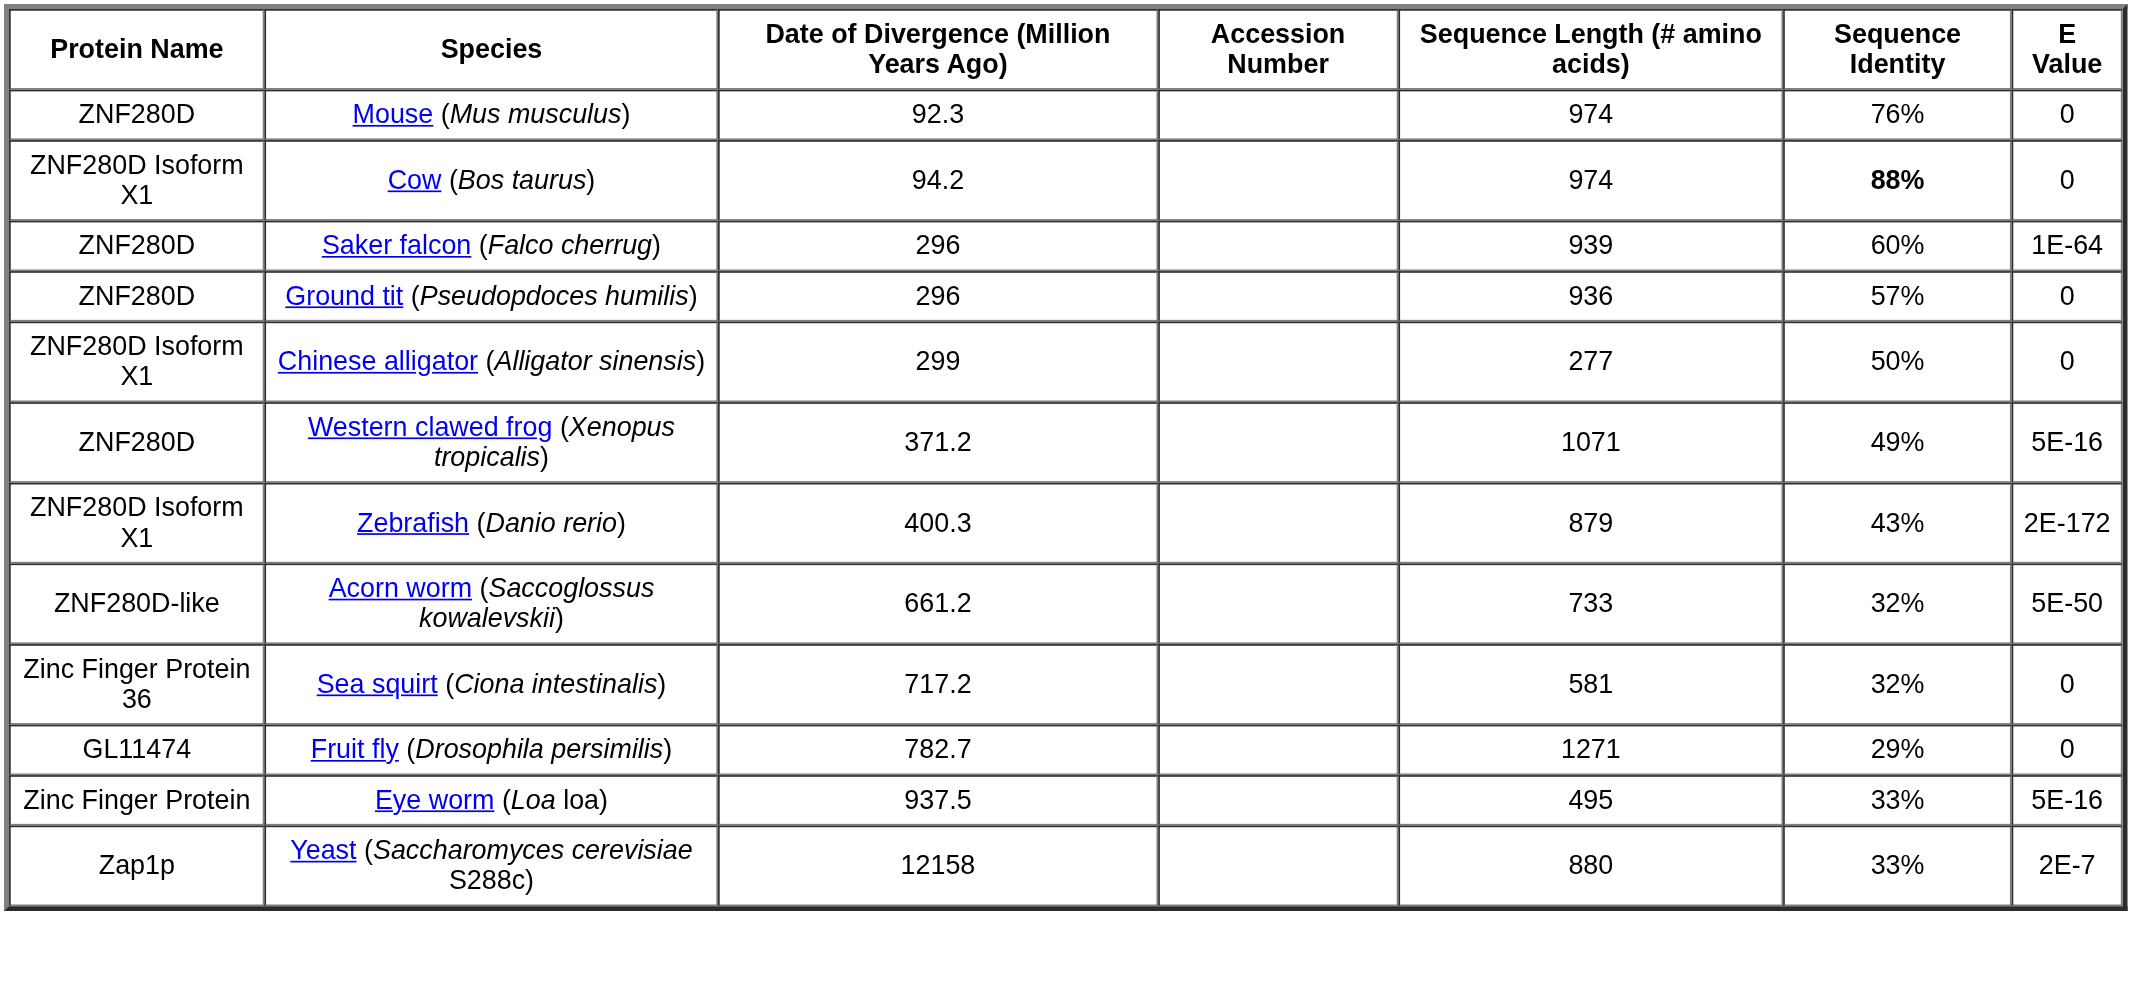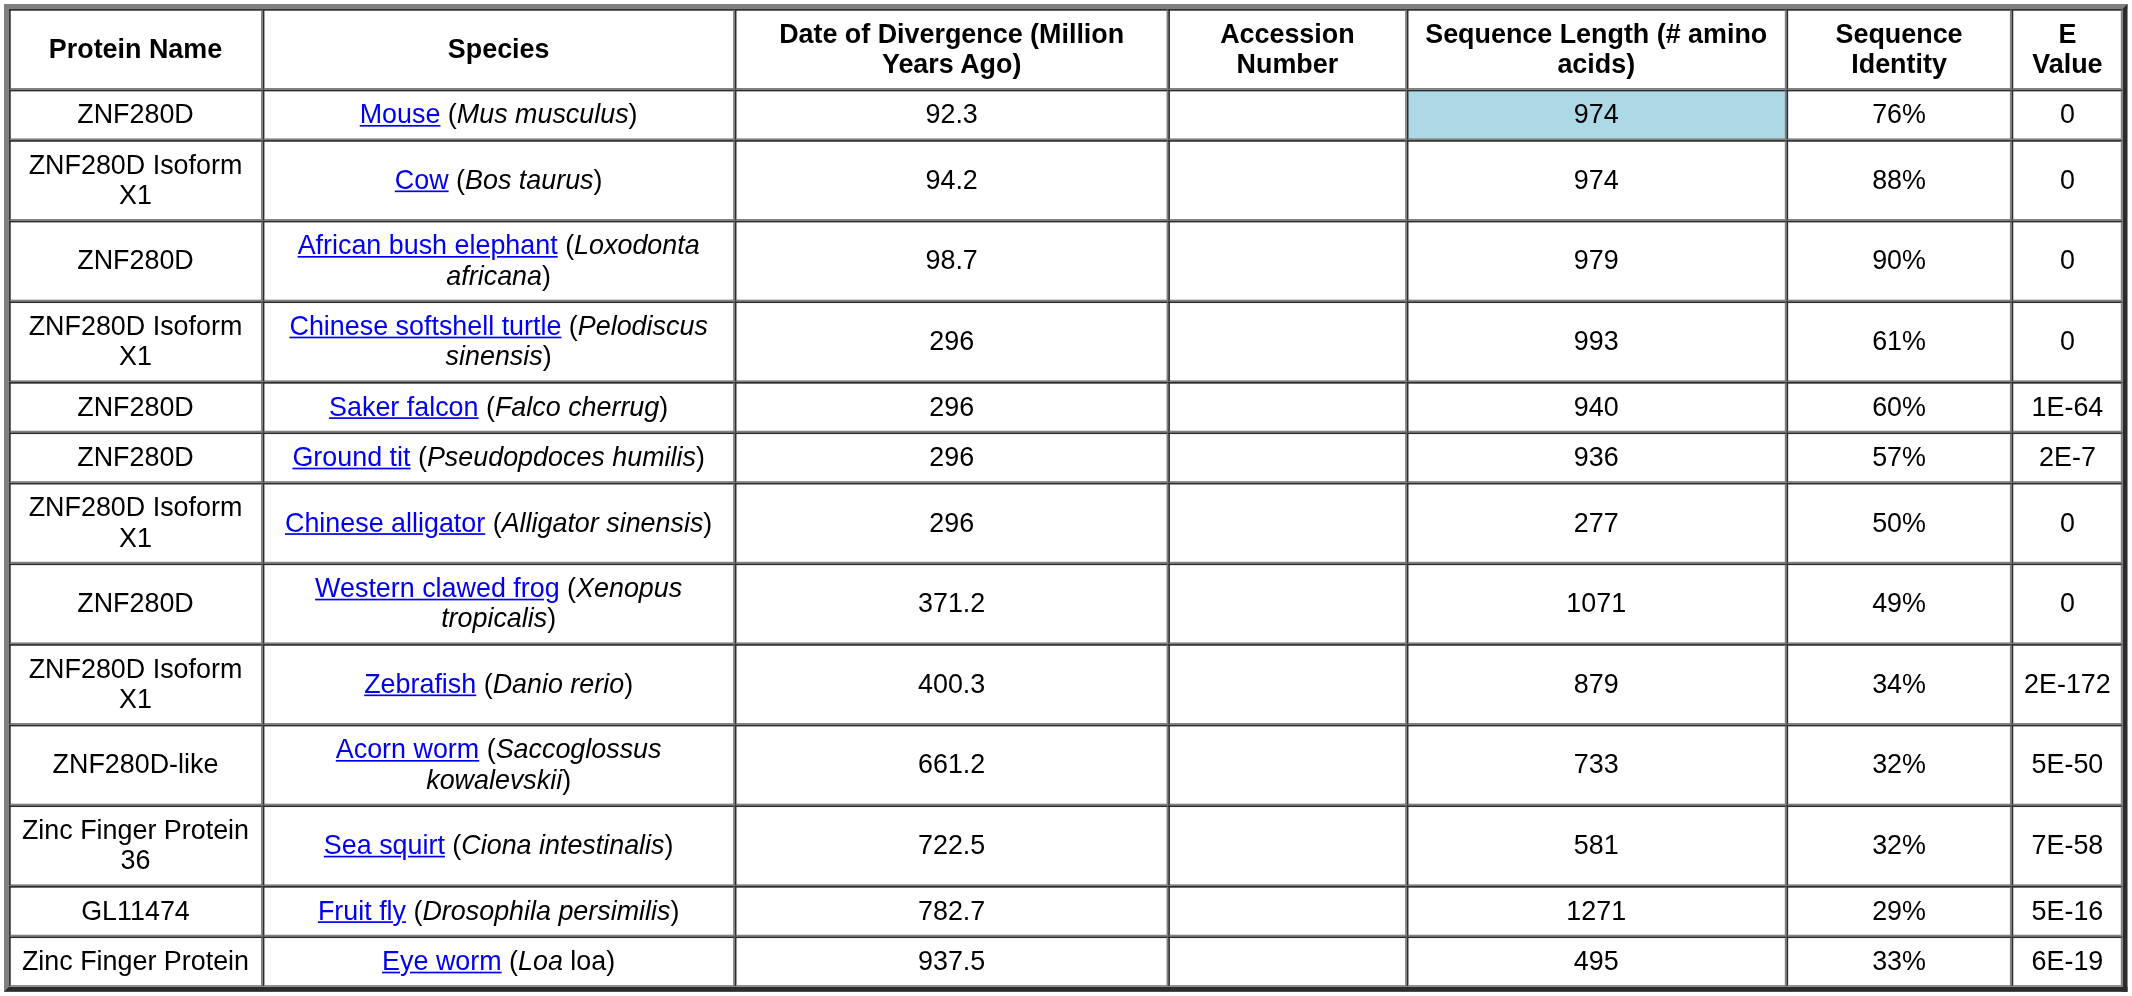 <table border="3" align="center" style="text-align:center" cellpadding="5" cellspacing="0">
 <tr>
 <th>Protein Name</th>
 <th>Species</th>
 <th>Date of Divergence (Million Years Ago)</th>
 <th>Accession Number</th>
 <th>Sequence Length (# amino acids)</th>
 <th>Sequence Identity</th>
 <th>E Value</th>
 </tr>
 <tr>
 <td>ZNF280D</td>
 <td><a href='#'>Mouse</a> (<em>Mus musculus</em>)</td>
 <td>92.3</td>
 <td></td>
-<td>974</td>
+<td style="background: lightblue;">974</td>
 <td>76%</td>
 <td>0</td>
 </tr>
 <tr>
 <td>ZNF280D Isoform X1</td>
 <td><a href='#'>Cow</a> (<em>Bos taurus</em>)</td>
 <td>94.2</td>
 <td></td>
 <td>974</td>
-<td><strong>88%</strong></td>
+<td>88%</td>
+<td>0</td>
+</tr>
+<tr>
+<td>ZNF280D</td>
+<td><a href='#'>African bush elephant</a> (<em>Loxodonta africana</em>)</td>
+<td>98.7</td>
+<td></td>
+<td>979</td>
+<td>90%</td>
+<td>0</td>
+</tr>
+<tr>
+<td>ZNF280D Isoform X1</td>
+<td><a href='#'>Chinese softshell turtle</a> (<em>Pelodiscus sinensis</em>)</td>
+<td>296</td>
+<td></td>
+<td>993</td>
+<td>61%</td>
 <td>0</td>
 </tr>
 <tr>
 <td>ZNF280D</td>
 <td><a href='#'>Saker falcon</a> (<em>Falco cherrug</em>)</td>
 <td>296</td>
 <td></td>
-<td>939</td>
+<td>940</td>
 <td>60%</td>
 <td>1E-64</td>
 </tr>
 <tr>
 <td>ZNF280D</td>
 <td><a href='#'>Ground tit</a> (<em>Pseudopdoces humilis</em>)</td>
 <td>296</td>
 <td></td>
 <td>936</td>
 <td>57%</td>
-<td>0</td>
+<td>2E-7</td>
 </tr>
 <tr>
 <td>ZNF280D Isoform X1</td>
 <td><a href='#'>Chinese alligator</a> (<em>Alligator sinensis</em>)</td>
-<td>299</td>
+<td>296</td>
 <td></td>
 <td>277</td>
 <td>50%</td>
 <td>0</td>
 </tr>
 <tr>
 <td>ZNF280D</td>
 <td><a href='#'>Western clawed frog</a> (<em>Xenopus tropicalis</em>)</td>
 <td>371.2</td>
 <td></td>
 <td>1071</td>
 <td>49%</td>
-<td>5E-16</td>
+<td>0</td>
 </tr>
 <tr>
 <td>ZNF280D Isoform X1</td>
 <td><a href='#'>Zebrafish</a> (<em>Danio rerio</em>)</td>
 <td>400.3</td>
 <td></td>
 <td>879</td>
-<td>43%</td>
+<td>34%</td>
 <td>2E-172</td>
 </tr>
 <tr>
 <td>ZNF280D-like</td>
 <td><a href='#'>Acorn worm</a> (<em>Saccoglossus kowalevskii</em>)</td>
 <td>661.2</td>
 <td></td>
 <td>733</td>
 <td>32%</td>
 <td>5E-50</td>
 </tr>
 <tr>
 <td>Zinc Finger Protein 36</td>
 <td><a href='#'>Sea squirt</a> (<em>Ciona intestinalis</em>)</td>
-<td>717.2</td>
+<td>722.5</td>
 <td></td>
 <td>581</td>
 <td>32%</td>
-<td>0</td>
+<td>7E-58</td>
 </tr>
 <tr>
 <td>GL11474</td>
 <td><a href='#'>Fruit fly</a> (<em>Drosophila persimilis</em>)</td>
 <td>782.7</td>
 <td></td>
 <td>1271</td>
 <td>29%</td>
-<td>0</td>
+<td>5E-16</td>
 </tr>
 <tr>
 <td>Zinc Finger Protein</td>
 <td><a href='#'>Eye worm</a> (<em>Loa </em>loa)</td>
 <td>937.5</td>
 <td></td>
 <td>495</td>
 <td>33%</td>
-<td>5E-16</td>
-</tr>
-<tr>
-<td>Zap1p</td>
-<td><a href='#'>Yeast</a> (<em>Saccharomyces cerevisiae</em> S288c)</td>
-<td>12158</td>
-<td></td>
-<td>880</td>
-<td>33%</td>
-<td>2E-7</td>
+<td>6E-19</td>
 </tr>
 </table>
